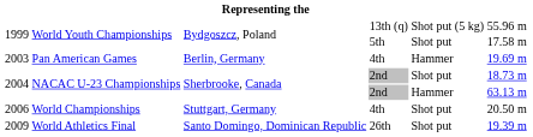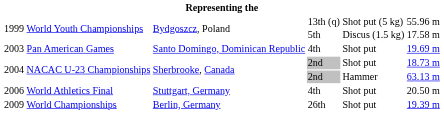 <table>
 <tr>
 <th colspan="6">Representing the </th>
 </tr>
 <tr>
 <td rowspan=2>1999</td>
 <td rowspan=2><a href='#'>World Youth Championships</a></td>
 <td rowspan=2><a href='#'>Bydgoszcz</a>, Poland</td>
 <td>13th (q)</td>
 <td>Shot put (5 kg)</td>
 <td>55.96 m</td>
 </tr>
 <tr>
 <td>5th</td>
-<td>Shot put</td>
+<td>Discus (1.5 kg)</td>
 <td>17.58 m</td>
 </tr>
 <tr>
 <td>2003</td>
 <td><a href='#'>Pan American Games</a></td>
-<td><a href='#'>Berlin, Germany</a></td>
+<td><a href='#'>Santo Domingo, Dominican Republic</a></td>
 <td>4th</td>
-<td>Hammer</td>
+<td>Shot put</td>
 <td><a href='#'>19.69 m</a></td>
 </tr>
 <tr>
 <td rowspan=2>2004</td>
 <td rowspan=2><a href='#'>NACAC U-23 Championships</a></td>
 <td rowspan=2><a href='#'>Sherbrooke</a>, <a href='#'>Canada</a></td>
 <td bgcolor=silver>2nd</td>
 <td>Shot put</td>
 <td><a href='#'>18.73 m</a></td>
 </tr>
 <tr>
 <td bgcolor=silver>2nd</td>
 <td>Hammer</td>
 <td><a href='#'>63.13 m</a></td>
 </tr>
 <tr>
 <td>2006</td>
-<td><a href='#'>World Championships</a></td>
+<td><a href='#'>World Athletics Final</a></td>
 <td><a href='#'>Stuttgart, Germany</a></td>
 <td>4th</td>
 <td>Shot put</td>
 <td>20.50 m</td>
 </tr>
 <tr>
 <td>2009</td>
-<td><a href='#'>World Athletics Final</a></td>
-<td><a href='#'>Santo Domingo, Dominican Republic</a></td>
+<td><a href='#'>World Championships</a></td>
+<td><a href='#'>Berlin, Germany</a></td>
 <td>26th</td>
 <td>Shot put</td>
 <td><a href='#'>19.39 m</a></td>
 </tr>
 </table>
